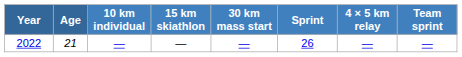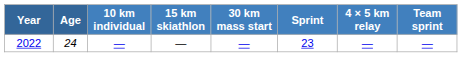 <table class="wikitable" style="font-size:95%; text-align:center; border:grey solid 1px; border-collapse:collapse; background:#ffffff;">
 <tr>
 <th style="background-color:#369; color:white; width:60px;"> Year </th>
 <th style="background-color:#369; color:white; width:40px;"> Age </th>
 <th style="background-color:#4180be; color:white; width:75px;"> 10 km <br> individual </th>
 <th style="background-color:#4180be; color:white; width:75px;"> 15 km <br> skiathlon </th>
 <th style="background-color:#4180be; color:white; width:75px;"> 30 km <br> mass start </th>
 <th style="background-color:#4180be; color:white; width:75px;"> Sprint </th>
 <th style="background-color:#4180be; color:white; width:75px;"> 4 × 5 km <br> relay </th>
 <th style="background-color:#4180be; color:white; width:75px;"> Team <br> sprint </th>
 </tr>
 <tr>
 <td><a href='#'>2022</a></td>
-<td><em>21</em></td>
+<td><em>24</em></td>
 <td><a href='#'>—</a></td>
 <td>—</td>
 <td><a href='#'>—</a></td>
-<td><a href='#'>26</a></td>
+<td><a href='#'>23</a></td>
 <td><a href='#'>—</a></td>
 <td><a href='#'>—</a></td>
 </tr>
 </table>
